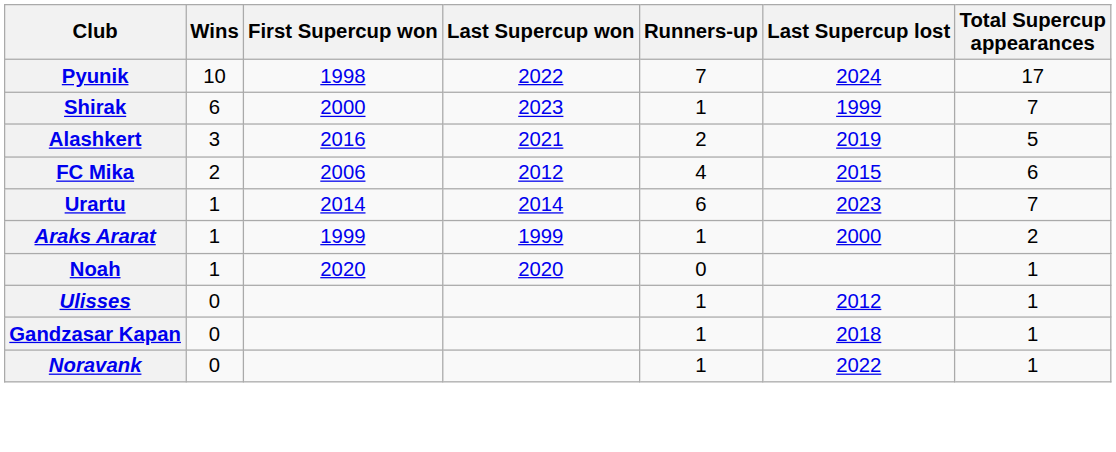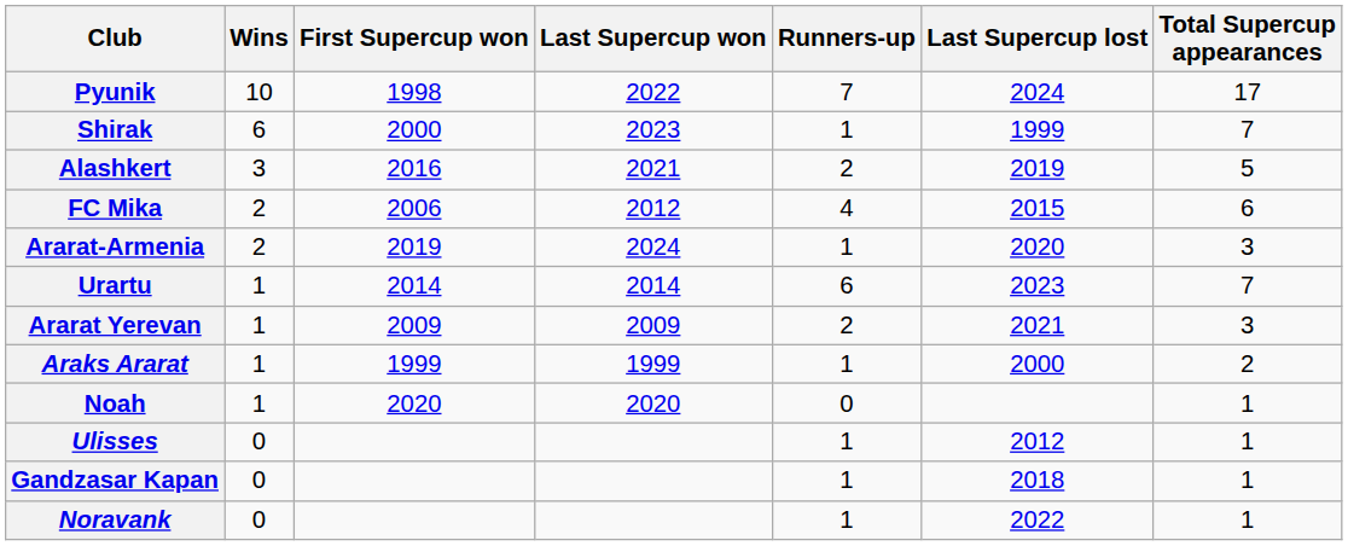 <table class="wikitable sortable plainrowheaders" style="text-align:center">
 <tr>
 <th scope="col">Club</th>
 <th scope="col">Wins</th>
 <th scope="col">First Supercup won</th>
 <th scope="col">Last Supercup won</th>
 <th scope="col">Runners-up</th>
 <th scope="col">Last Supercup lost</th>
 <th scope="col">Total Supercup<br>appearances</th>
 </tr>
 <tr>
 <th scope="row"><a href='#'>Pyunik</a></th>
 <td>10</td>
 <td><a href='#'>1998</a></td>
 <td><a href='#'>2022</a></td>
 <td>7</td>
 <td><a href='#'>2024</a></td>
 <td>17</td>
 </tr>
 <tr>
 <th scope="row"><a href='#'>Shirak</a></th>
 <td>6</td>
 <td><a href='#'>2000</a></td>
 <td><a href='#'>2023</a></td>
 <td>1</td>
 <td><a href='#'>1999</a></td>
 <td>7</td>
 </tr>
 <tr>
 <th scope="row"><a href='#'>Alashkert</a></th>
 <td>3</td>
 <td><a href='#'>2016</a></td>
 <td><a href='#'>2021</a></td>
 <td>2</td>
 <td><a href='#'>2019</a></td>
 <td>5</td>
 </tr>
 <tr>
 <th scope="row"><a href='#'>FC Mika</a></th>
 <td>2</td>
 <td><a href='#'>2006</a></td>
 <td><a href='#'>2012</a></td>
 <td>4</td>
 <td><a href='#'>2015</a></td>
 <td>6</td>
 </tr>
 <tr>
+<th scope="row"><a href='#'>Ararat-Armenia</a></th>
+<td>2</td>
+<td><a href='#'>2019</a></td>
+<td><a href='#'>2024</a></td>
+<td>1</td>
+<td><a href='#'>2020</a></td>
+<td>3</td>
+</tr>
+<tr>
 <th scope="row"><a href='#'>Urartu</a></th>
 <td>1</td>
 <td><a href='#'>2014</a></td>
 <td><a href='#'>2014</a></td>
 <td>6</td>
 <td><a href='#'>2023</a></td>
 <td>7</td>
+</tr>
+<tr>
+<th scope="row"><a href='#'>Ararat Yerevan</a></th>
+<td>1</td>
+<td><a href='#'>2009</a></td>
+<td><a href='#'>2009</a></td>
+<td>2</td>
+<td><a href='#'>2021</a></td>
+<td>3</td>
 </tr>
 <tr>
 <th scope="row"><em><a href='#'>Araks Ararat</a></em></th>
 <td>1</td>
 <td><a href='#'>1999</a></td>
 <td><a href='#'>1999</a></td>
 <td>1</td>
 <td><a href='#'>2000</a></td>
 <td>2</td>
 </tr>
 <tr>
 <th scope="row"><a href='#'>Noah</a></th>
 <td>1</td>
 <td><a href='#'>2020</a></td>
 <td><a href='#'>2020</a></td>
 <td>0</td>
 <td></td>
 <td>1</td>
 </tr>
 <tr>
 <th scope="row"><em><a href='#'>Ulisses</a></em></th>
 <td>0</td>
 <td></td>
 <td></td>
 <td>1</td>
 <td><a href='#'>2012</a></td>
 <td>1</td>
 </tr>
 <tr>
 <th scope="row"><a href='#'>Gandzasar Kapan</a></th>
 <td>0</td>
 <td></td>
 <td></td>
 <td>1</td>
 <td><a href='#'>2018</a></td>
 <td>1</td>
 </tr>
 <tr>
 <th scope="row"><em><a href='#'>Noravank</a></em></th>
 <td>0</td>
 <td></td>
 <td></td>
 <td>1</td>
 <td><a href='#'>2022</a></td>
 <td>1</td>
 </tr>
 </table>
